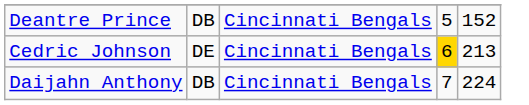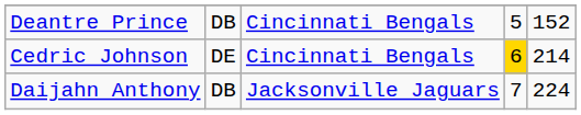 <table class="wikitable">
 <tr>
 </tr>
 <tr>
 <td><a href='#'>Deantre Prince</a></td>
 <td>DB</td>
 <td><a href='#'>Cincinnati Bengals</a></td>
 <td>5</td>
 <td>152</td>
 </tr>
 <tr>
 <td><a href='#'>Cedric Johnson</a></td>
 <td>DE</td>
 <td><a href='#'>Cincinnati Bengals</a></td>
 <td style="background: gold;">6</td>
-<td>213</td>
+<td>214</td>
 </tr>
 <tr>
 <td><a href='#'>Daijahn Anthony</a></td>
 <td>DB</td>
-<td><a href='#'>Cincinnati Bengals</a></td>
+<td><a href='#'>Jacksonville Jaguars</a></td>
 <td>7</td>
 <td>224</td>
 </tr>
 </table>
